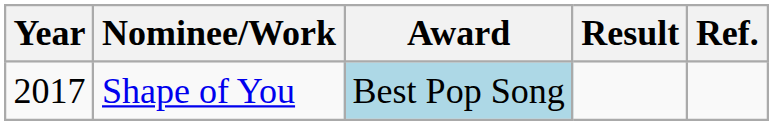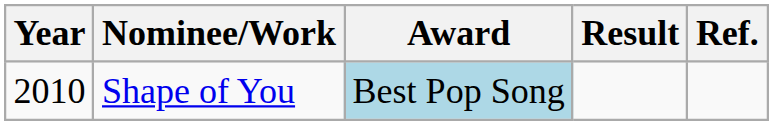 <table class="wikitable">
 <tr>
 <th>Year</th>
 <th>Nominee/Work</th>
 <th>Award</th>
 <th>Result</th>
 <th>Ref.</th>
 </tr>
 <tr>
-<td>2017</td>
+<td>2010</td>
 <td><a href='#'>Shape of You</a></td>
 <td style="background: lightblue;">Best Pop Song</td>
 <td></td>
 <td></td>
 </tr>
 </table>
